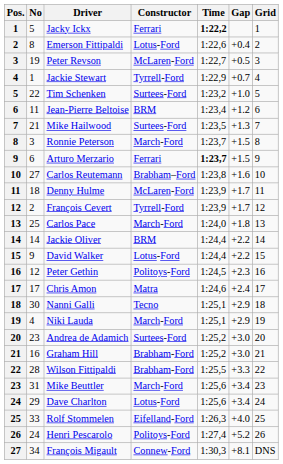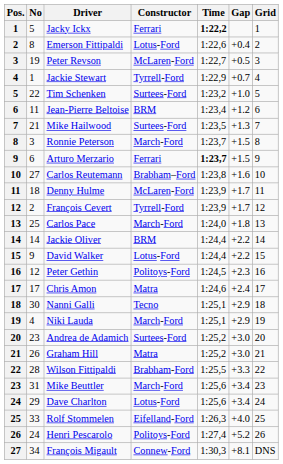 <table class="wikitable sortable">
 <tr>
 <th>Pos.</th>
 <th>No</th>
 <th>Driver</th>
 <th>Constructor</th>
 <th>Time</th>
 <th>Gap</th>
 <th>Grid</th>
 </tr>
 <tr>
 <th>1</th>
 <td>5</td>
 <td> <a href='#'>Jacky Ickx</a></td>
 <td><a href='#'>Ferrari</a></td>
 <td><strong>1:22,2</strong></td>
 <td></td>
 <td>1</td>
 </tr>
 <tr>
 <th>2</th>
 <td>8</td>
 <td> <a href='#'>Emerson Fittipaldi</a></td>
 <td><a href='#'>Lotus</a>-<a href='#'>Ford</a></td>
 <td>1:22,6</td>
 <td>+0.4</td>
 <td>2</td>
 </tr>
 <tr>
 <th>3</th>
 <td>19</td>
 <td> <a href='#'>Peter Revson</a></td>
 <td><a href='#'>McLaren</a>-<a href='#'>Ford</a></td>
 <td>1:22,7</td>
 <td>+0.5</td>
 <td>3</td>
 </tr>
 <tr>
 <th>4</th>
 <td>1</td>
 <td> <a href='#'>Jackie Stewart</a></td>
 <td><a href='#'>Tyrrell</a>-<a href='#'>Ford</a></td>
 <td>1:22,9</td>
 <td>+0.7</td>
 <td>4</td>
 </tr>
 <tr>
 <th>5</th>
 <td>22</td>
 <td> <a href='#'>Tim Schenken</a></td>
 <td><a href='#'>Surtees</a>-<a href='#'>Ford</a></td>
 <td>1:23,2</td>
 <td>+1.0</td>
 <td>5</td>
 </tr>
 <tr>
 <th>6</th>
 <td>11</td>
 <td> <a href='#'>Jean-Pierre Beltoise</a></td>
 <td><a href='#'>BRM</a></td>
 <td>1:23,4</td>
 <td>+1.2</td>
 <td>6</td>
 </tr>
 <tr>
 <th>7</th>
 <td>21</td>
 <td> <a href='#'>Mike Hailwood</a></td>
 <td><a href='#'>Surtees</a>-<a href='#'>Ford</a></td>
 <td>1:23,5</td>
 <td>+1.3</td>
 <td>7</td>
 </tr>
 <tr>
 <th>8</th>
 <td>3</td>
 <td> <a href='#'>Ronnie Peterson</a></td>
 <td><a href='#'>March</a>-<a href='#'>Ford</a></td>
 <td>1:23,7</td>
 <td>+1.5</td>
 <td>8</td>
 </tr>
 <tr>
 <th>9</th>
 <td>6</td>
 <td> <a href='#'>Arturo Merzario</a></td>
 <td><a href='#'>Ferrari</a></td>
 <td><strong>1:23,7</strong></td>
 <td>+1.5</td>
 <td>9</td>
 </tr>
 <tr>
 <th>10</th>
 <td>27</td>
 <td> <a href='#'>Carlos Reutemann</a></td>
 <td><a href='#'>Brabham</a>–<a href='#'>Ford</a></td>
 <td>1:23,8</td>
 <td>+1.6</td>
 <td>10</td>
 </tr>
 <tr>
 <th>11</th>
 <td>18</td>
 <td> <a href='#'>Denny Hulme</a></td>
 <td><a href='#'>McLaren</a>-<a href='#'>Ford</a></td>
 <td>1:23,9</td>
 <td>+1.7</td>
 <td>11</td>
 </tr>
 <tr>
 <th>12</th>
 <td>2</td>
 <td> <a href='#'>François Cevert</a></td>
 <td><a href='#'>Tyrrell</a>-<a href='#'>Ford</a></td>
 <td>1:23,9</td>
 <td>+1.7</td>
 <td>12</td>
 </tr>
 <tr>
 <th>13</th>
 <td>25</td>
 <td> <a href='#'>Carlos Pace</a></td>
 <td><a href='#'>March</a>-<a href='#'>Ford</a></td>
 <td>1:24,0</td>
 <td>+1.8</td>
 <td>13</td>
 </tr>
 <tr>
 <th>14</th>
 <td>14</td>
 <td> <a href='#'>Jackie Oliver</a></td>
 <td><a href='#'>BRM</a></td>
 <td>1:24,4</td>
 <td>+2.2</td>
 <td>14</td>
 </tr>
 <tr>
 <th>15</th>
 <td>9</td>
 <td> <a href='#'>David Walker</a></td>
 <td><a href='#'>Lotus</a>-<a href='#'>Ford</a></td>
 <td>1:24,4</td>
 <td>+2.2</td>
 <td>15</td>
 </tr>
 <tr>
 <th>16</th>
 <td>12</td>
 <td> <a href='#'>Peter Gethin</a></td>
 <td><a href='#'>Politoys</a>-<a href='#'>Ford</a></td>
 <td>1:24,5</td>
 <td>+2.3</td>
 <td>16</td>
 </tr>
 <tr>
 <th>17</th>
 <td>17</td>
 <td> <a href='#'>Chris Amon</a></td>
 <td><a href='#'>Matra</a></td>
 <td>1:24,6</td>
 <td>+2.4</td>
 <td>17</td>
 </tr>
 <tr>
 <th>18</th>
 <td>30</td>
 <td> <a href='#'>Nanni Galli</a></td>
 <td><a href='#'>Tecno</a></td>
 <td>1:25,1</td>
 <td>+2.9</td>
 <td>18</td>
 </tr>
 <tr>
 <th>19</th>
 <td>4</td>
 <td> <a href='#'>Niki Lauda</a></td>
 <td><a href='#'>March</a>-<a href='#'>Ford</a></td>
 <td>1:25,1</td>
 <td>+2.9</td>
 <td>19</td>
 </tr>
 <tr>
 <th>20</th>
 <td>23</td>
 <td> <a href='#'>Andrea de Adamich</a></td>
 <td><a href='#'>Surtees</a>-<a href='#'>Ford</a></td>
 <td>1:25,2</td>
 <td>+3.0</td>
 <td>20</td>
 </tr>
 <tr>
 <th>21</th>
-<td>16</td>
+<td>26</td>
 <td> <a href='#'>Graham Hill</a></td>
-<td><a href='#'>Brabham</a>-<a href='#'>Ford</a></td>
+<td><a href='#'>Matra</a></td>
 <td>1:25,2</td>
 <td>+3.0</td>
 <td>21</td>
 </tr>
 <tr>
 <th>22</th>
 <td>28</td>
 <td> <a href='#'>Wilson Fittipaldi</a></td>
 <td><a href='#'>Brabham</a>-<a href='#'>Ford</a></td>
 <td>1:25,5</td>
 <td>+3.3</td>
 <td>22</td>
 </tr>
 <tr>
 <th>23</th>
 <td>31</td>
 <td> <a href='#'>Mike Beuttler</a></td>
 <td><a href='#'>March</a>-<a href='#'>Ford</a></td>
 <td>1:25,6</td>
 <td>+3.4</td>
 <td>23</td>
 </tr>
 <tr>
 <th>24</th>
 <td>29</td>
 <td> <a href='#'>Dave Charlton</a></td>
 <td><a href='#'>Lotus</a>-<a href='#'>Ford</a></td>
 <td>1:25,6</td>
 <td>+3.4</td>
 <td>24</td>
 </tr>
 <tr>
 <th>25</th>
 <td>33</td>
 <td> <a href='#'>Rolf Stommelen</a></td>
 <td><a href='#'>Eifelland</a>-<a href='#'>Ford</a></td>
 <td>1:26,3</td>
 <td>+4.0</td>
 <td>25</td>
 </tr>
 <tr>
 <th>26</th>
 <td>24</td>
 <td> <a href='#'>Henri Pescarolo</a></td>
 <td><a href='#'>Politoys</a>-<a href='#'>Ford</a></td>
 <td>1:27,4</td>
 <td>+5.2</td>
 <td>26</td>
 </tr>
 <tr>
 <th>27</th>
 <td>34</td>
 <td> <a href='#'>François Migault</a></td>
 <td><a href='#'>Connew</a>-<a href='#'>Ford</a></td>
 <td>1:30,3</td>
 <td>+8.1</td>
 <td>DNS</td>
 </tr>
 </table>
